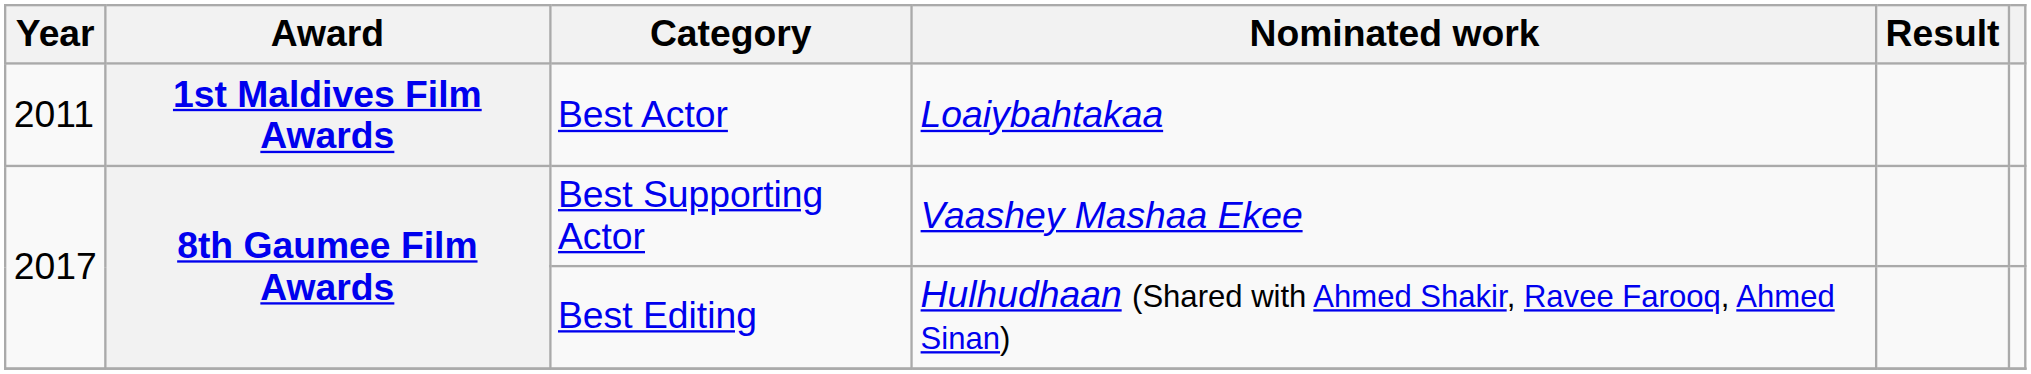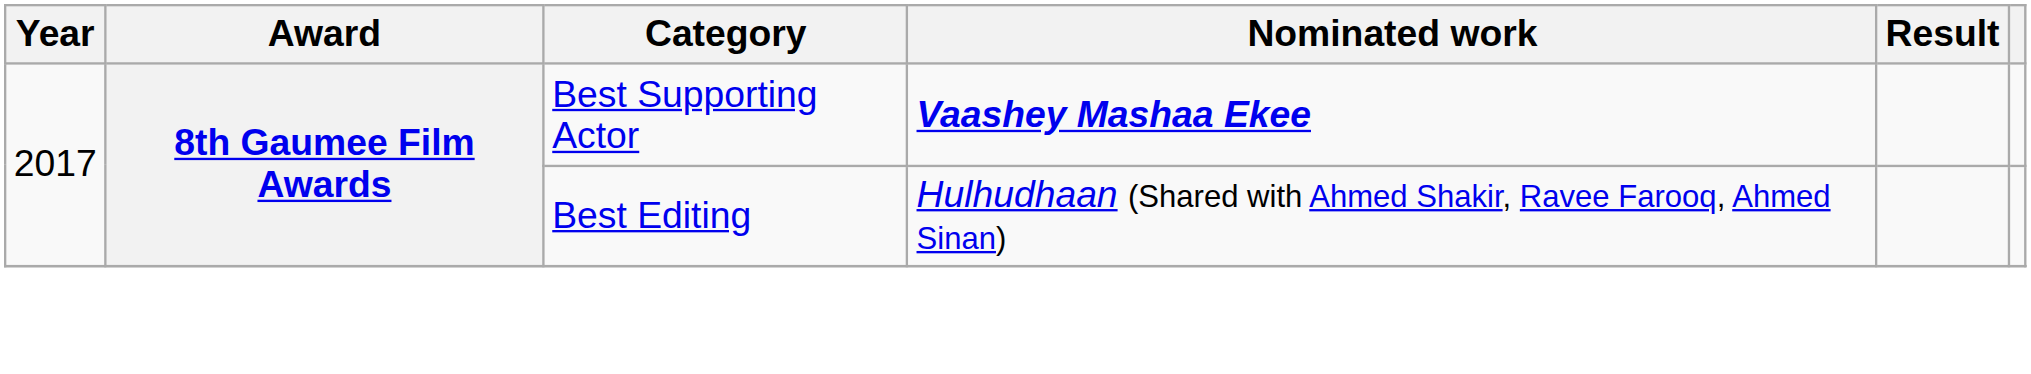 <table class="wikitable plainrowheaders sortable">
 <tr>
 <th scope="col">Year</th>
 <th scope="col">Award</th>
 <th scope="col">Category</th>
 <th scope="col">Nominated work</th>
 <th scope="col">Result</th>
 <th scope="col" class="unsortable"></th>
 </tr>
 <tr>
-<td>2011</td>
-<th scope="row"><a href='#'>1st Maldives Film Awards</a></th>
-<td><a href='#'>Best Actor</a></td>
-<td><em><a href='#'>Loaiybahtakaa</a></em></td>
-<td></td>
-<td style="text-align:center;"></td>
-</tr>
-<tr>
 <td rowspan="2">2017</td>
 <th scope="row" rowspan="2"><a href='#'>8th Gaumee Film Awards</a></th>
 <td><a href='#'>Best Supporting Actor</a></td>
-<td><em><a href='#'>Vaashey Mashaa Ekee</a></em></td>
+<td><strong><em><a href='#'>Vaashey Mashaa Ekee</a></em></strong></td>
 <td></td>
 <td style="text-align:center;"></td>
 </tr>
 <tr>
 <td><a href='#'>Best Editing</a></td>
 <td><em><a href='#'>Hulhudhaan</a></em> <small>(Shared with <a href='#'>Ahmed Shakir</a>, <a href='#'>Ravee Farooq</a>, <a href='#'>Ahmed Sinan</a>)</small></td>
 <td></td>
 <td style="text-align:center;"></td>
 </tr>
 <tr>
 </tr>
 </table>
